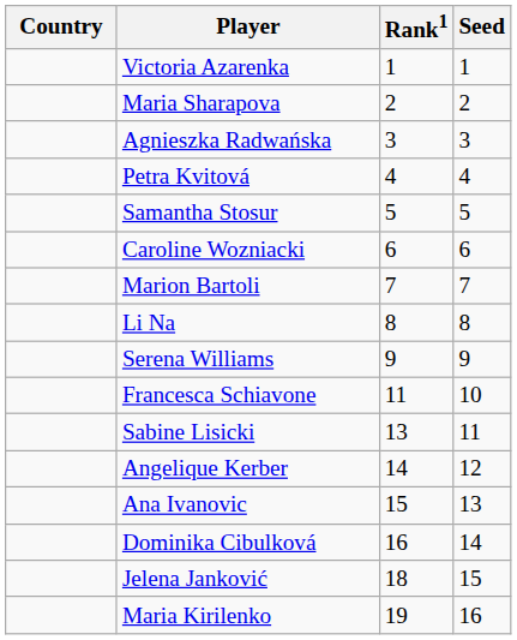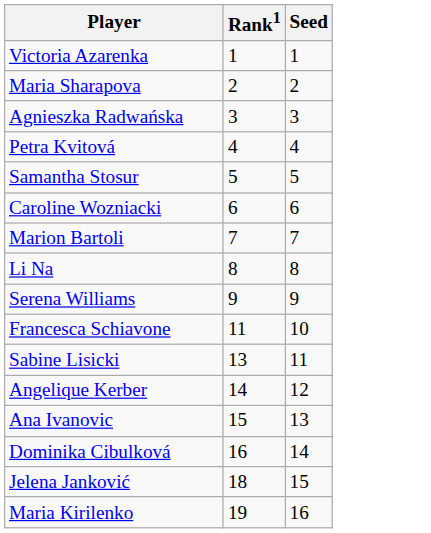 <table class="wikitable" border="1">
 <tr>
-<th width="70">Country</th>
 <th width="175">Player</th>
 <th>Rank<sup>1</sup></th>
 <th>Seed</th>
 </tr>
 <tr>
-<td></td>
 <td><a href='#'>Victoria Azarenka</a></td>
 <td>1</td>
 <td>1</td>
 </tr>
 <tr>
-<td></td>
 <td><a href='#'>Maria Sharapova</a></td>
 <td>2</td>
 <td>2</td>
 </tr>
 <tr>
-<td></td>
 <td><a href='#'>Agnieszka Radwańska</a></td>
 <td>3</td>
 <td>3</td>
 </tr>
 <tr>
-<td></td>
 <td><a href='#'>Petra Kvitová</a></td>
 <td>4</td>
 <td>4</td>
 </tr>
 <tr>
-<td></td>
 <td><a href='#'>Samantha Stosur</a></td>
 <td>5</td>
 <td>5</td>
 </tr>
 <tr>
-<td></td>
 <td><a href='#'>Caroline Wozniacki</a></td>
 <td>6</td>
 <td>6</td>
 </tr>
 <tr>
-<td></td>
 <td><a href='#'>Marion Bartoli</a></td>
 <td>7</td>
 <td>7</td>
 </tr>
 <tr>
-<td></td>
 <td><a href='#'>Li Na</a></td>
 <td>8</td>
 <td>8</td>
 </tr>
 <tr>
-<td></td>
 <td><a href='#'>Serena Williams</a></td>
 <td>9</td>
 <td>9</td>
 </tr>
 <tr>
-<td></td>
 <td><a href='#'>Francesca Schiavone</a></td>
 <td>11</td>
 <td>10</td>
 </tr>
 <tr>
-<td></td>
 <td><a href='#'>Sabine Lisicki</a></td>
 <td>13</td>
 <td>11</td>
 </tr>
 <tr>
-<td></td>
 <td><a href='#'>Angelique Kerber</a></td>
 <td>14</td>
 <td>12</td>
 </tr>
 <tr>
-<td></td>
 <td><a href='#'>Ana Ivanovic</a></td>
 <td>15</td>
 <td>13</td>
 </tr>
 <tr>
-<td></td>
 <td><a href='#'>Dominika Cibulková</a></td>
 <td>16</td>
 <td>14</td>
 </tr>
 <tr>
-<td></td>
 <td><a href='#'>Jelena Janković</a></td>
 <td>18</td>
 <td>15</td>
 </tr>
 <tr>
-<td></td>
 <td><a href='#'>Maria Kirilenko</a></td>
 <td>19</td>
 <td>16</td>
 </tr>
 </table>
